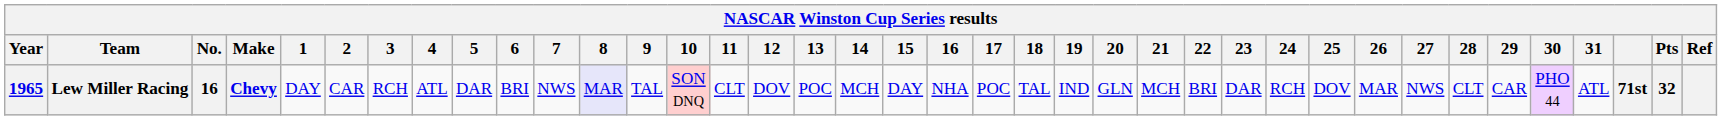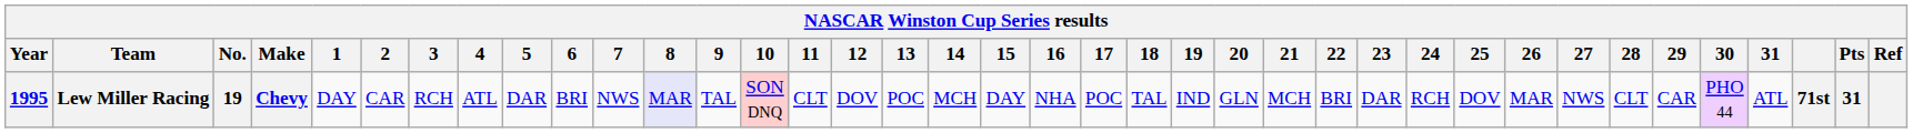 <table class="wikitable" style="text-align:center; font-size:75%">
 <tr>
 <th colspan=45><a href='#'>NASCAR</a> <a href='#'>Winston Cup Series</a> results</th>
 </tr>
 <tr>
 <th>Year</th>
 <th>Team</th>
 <th>No.</th>
 <th>Make</th>
 <th>1</th>
 <th>2</th>
 <th>3</th>
 <th>4</th>
 <th>5</th>
 <th>6</th>
 <th>7</th>
 <th>8</th>
 <th>9</th>
 <th>10</th>
 <th>11</th>
 <th>12</th>
 <th>13</th>
 <th>14</th>
 <th>15</th>
 <th>16</th>
 <th>17</th>
 <th>18</th>
 <th>19</th>
 <th>20</th>
 <th>21</th>
 <th>22</th>
 <th>23</th>
 <th>24</th>
 <th>25</th>
 <th>26</th>
 <th>27</th>
 <th>28</th>
 <th>29</th>
 <th>30</th>
 <th>31</th>
 <th></th>
 <th>Pts</th>
 <th>Ref</th>
 </tr>
 <tr>
-<th><a href='#'>1965</a></th>
+<th><a href='#'>1995</a></th>
 <th>Lew Miller Racing</th>
-<th>16</th>
+<th>19</th>
 <th><a href='#'>Chevy</a></th>
 <td><a href='#'>DAY</a></td>
 <td><a href='#'>CAR</a></td>
 <td><a href='#'>RCH</a></td>
 <td><a href='#'>ATL</a></td>
 <td><a href='#'>DAR</a></td>
 <td><a href='#'>BRI</a></td>
 <td><a href='#'>NWS</a></td>
 <td style="background: lavender;"><a href='#'>MAR</a></td>
 <td><a href='#'>TAL</a></td>
 <td style="background:#FFCFCF;"><a href='#'>SON</a><br><small>DNQ</small></td>
 <td><a href='#'>CLT</a></td>
 <td><a href='#'>DOV</a></td>
 <td><a href='#'>POC</a></td>
 <td><a href='#'>MCH</a></td>
 <td><a href='#'>DAY</a></td>
 <td><a href='#'>NHA</a></td>
 <td><a href='#'>POC</a></td>
 <td><a href='#'>TAL</a></td>
 <td><a href='#'>IND</a></td>
 <td><a href='#'>GLN</a></td>
 <td><a href='#'>MCH</a></td>
 <td><a href='#'>BRI</a></td>
 <td><a href='#'>DAR</a></td>
 <td><a href='#'>RCH</a></td>
 <td><a href='#'>DOV</a></td>
 <td><a href='#'>MAR</a></td>
 <td><a href='#'>NWS</a></td>
 <td><a href='#'>CLT</a></td>
 <td><a href='#'>CAR</a></td>
 <td style="background:#EFCFFF;"><a href='#'>PHO</a><br><small>44</small></td>
 <td><a href='#'>ATL</a></td>
 <th>71st</th>
-<th>32</th>
+<th>31</th>
 <th></th>
 </tr>
 </table>
